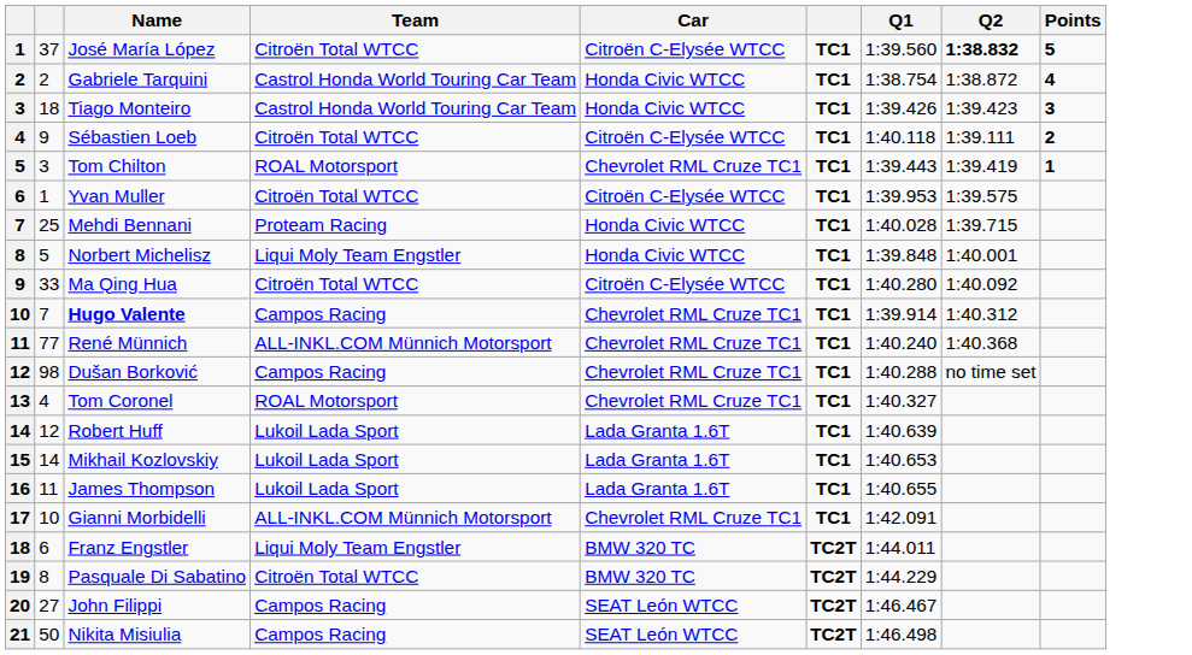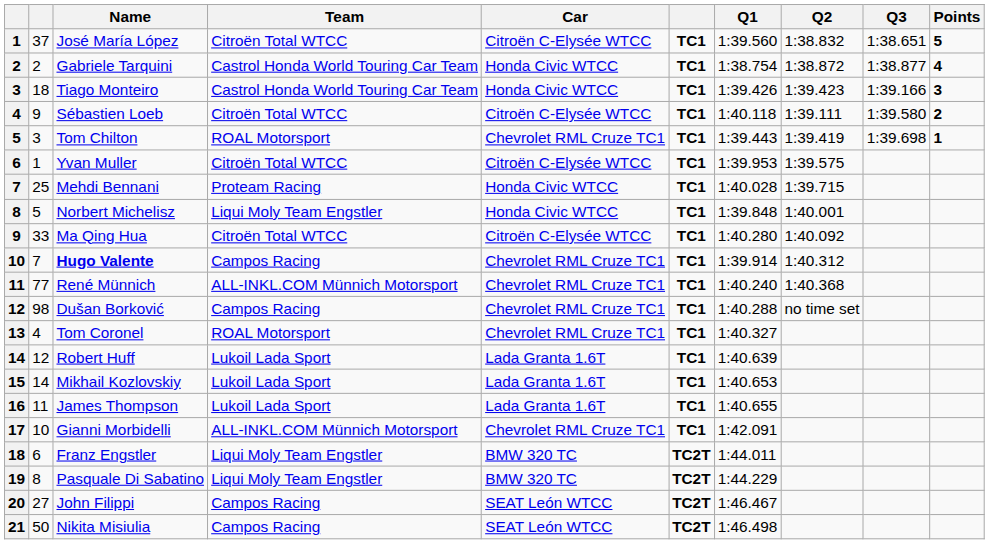 <table class="wikitable sortable" style="font-size: 95%;">
 <tr>
 <th></th>
 <th></th>
 <th>Name</th>
 <th>Team</th>
 <th>Car</th>
 <th></th>
 <th>Q1</th>
 <th>Q2</th>
+<th>Q3</th>
 <th>Points</th>
 </tr>
 <tr>
 <th>1</th>
 <td>37</td>
 <td> <a href='#'>José María López</a></td>
 <td><a href='#'>Citroën Total WTCC</a></td>
 <td><a href='#'>Citroën C-Elysée WTCC</a></td>
 <td align=center><strong><span>TC1</span></strong></td>
 <td>1:39.560</td>
-<td><strong>1:38.832</strong></td>
+<td>1:38.832</td>
+<td>1:38.651</td>
 <td><strong>5</strong></td>
 </tr>
 <tr>
 <th>2</th>
 <td>2</td>
 <td> <a href='#'>Gabriele Tarquini</a></td>
 <td><a href='#'>Castrol Honda World Touring Car Team</a></td>
 <td><a href='#'>Honda Civic WTCC</a></td>
 <td align=center><strong><span>TC1</span></strong></td>
 <td>1:38.754</td>
 <td>1:38.872</td>
+<td>1:38.877</td>
 <td><strong>4</strong></td>
 </tr>
 <tr>
 <th>3</th>
 <td>18</td>
 <td> <a href='#'>Tiago Monteiro</a></td>
 <td><a href='#'>Castrol Honda World Touring Car Team</a></td>
 <td><a href='#'>Honda Civic WTCC</a></td>
 <td align=center><strong><span>TC1</span></strong></td>
 <td>1:39.426</td>
 <td>1:39.423</td>
+<td>1:39.166</td>
 <td><strong>3</strong></td>
 </tr>
 <tr>
 <th>4</th>
 <td>9</td>
 <td> <a href='#'>Sébastien Loeb</a></td>
 <td><a href='#'>Citroën Total WTCC</a></td>
 <td><a href='#'>Citroën C-Elysée WTCC</a></td>
 <td align=center><strong><span>TC1</span></strong></td>
 <td>1:40.118</td>
 <td>1:39.111</td>
+<td>1:39.580</td>
 <td><strong>2</strong></td>
 </tr>
 <tr>
 <th>5</th>
 <td>3</td>
 <td> <a href='#'>Tom Chilton</a></td>
 <td><a href='#'>ROAL Motorsport</a></td>
 <td><a href='#'>Chevrolet RML Cruze TC1</a></td>
 <td align=center><strong><span>TC1</span></strong></td>
 <td>1:39.443</td>
 <td>1:39.419</td>
+<td>1:39.698</td>
 <td><strong>1</strong></td>
 </tr>
 <tr>
 <th>6</th>
 <td>1</td>
 <td> <a href='#'>Yvan Muller</a></td>
 <td><a href='#'>Citroën Total WTCC</a></td>
 <td><a href='#'>Citroën C-Elysée WTCC</a></td>
 <td align=center><strong><span>TC1</span></strong></td>
 <td>1:39.953</td>
 <td>1:39.575</td>
 <td></td>
+<td></td>
 </tr>
 <tr>
 <th>7</th>
 <td>25</td>
 <td> <a href='#'>Mehdi Bennani</a></td>
 <td><a href='#'>Proteam Racing</a></td>
 <td><a href='#'>Honda Civic WTCC</a></td>
 <td align=center><strong><span>TC1</span></strong></td>
 <td>1:40.028</td>
 <td>1:39.715</td>
+<td></td>
 <td></td>
 </tr>
 <tr>
 <th>8</th>
 <td>5</td>
 <td> <a href='#'>Norbert Michelisz</a></td>
 <td><a href='#'>Liqui Moly Team Engstler</a></td>
 <td><a href='#'>Honda Civic WTCC</a></td>
 <td align=center><strong><span>TC1</span></strong></td>
 <td>1:39.848</td>
 <td>1:40.001</td>
 <td></td>
+<td></td>
 </tr>
 <tr>
 <th>9</th>
 <td>33</td>
 <td> <a href='#'>Ma Qing Hua</a></td>
 <td><a href='#'>Citroën Total WTCC</a></td>
 <td><a href='#'>Citroën C-Elysée WTCC</a></td>
 <td align=center><strong><span>TC1</span></strong></td>
 <td>1:40.280</td>
 <td>1:40.092</td>
+<td></td>
 <td></td>
 </tr>
 <tr>
 <th>10</th>
 <td>7</td>
 <td> <strong><a href='#'>Hugo Valente</a></strong></td>
 <td><a href='#'>Campos Racing</a></td>
 <td><a href='#'>Chevrolet RML Cruze TC1</a></td>
 <td align=center><strong><span>TC1</span></strong></td>
 <td>1:39.914</td>
 <td>1:40.312</td>
 <td></td>
+<td></td>
 </tr>
 <tr>
 <th>11</th>
 <td>77</td>
 <td> <a href='#'>René Münnich</a></td>
 <td><a href='#'>ALL-INKL.COM Münnich Motorsport</a></td>
 <td><a href='#'>Chevrolet RML Cruze TC1</a></td>
 <td align=center><strong><span>TC1</span></strong></td>
 <td>1:40.240</td>
 <td>1:40.368</td>
+<td></td>
 <td></td>
 </tr>
 <tr>
 <th>12</th>
 <td>98</td>
 <td> <a href='#'>Dušan Borković</a></td>
 <td><a href='#'>Campos Racing</a></td>
 <td><a href='#'>Chevrolet RML Cruze TC1</a></td>
 <td align=center><strong><span>TC1</span></strong></td>
 <td>1:40.288</td>
 <td>no time set</td>
 <td></td>
+<td></td>
 </tr>
 <tr>
 <th>13</th>
 <td>4</td>
 <td> <a href='#'>Tom Coronel</a></td>
 <td><a href='#'>ROAL Motorsport</a></td>
 <td><a href='#'>Chevrolet RML Cruze TC1</a></td>
 <td align=center><strong><span>TC1</span></strong></td>
 <td>1:40.327</td>
+<td></td>
 <td></td>
 <td></td>
 </tr>
 <tr>
 <th>14</th>
 <td>12</td>
 <td> <a href='#'>Robert Huff</a></td>
 <td><a href='#'>Lukoil Lada Sport</a></td>
 <td><a href='#'>Lada Granta 1.6T</a></td>
 <td align=center><strong><span>TC1</span></strong></td>
 <td>1:40.639</td>
 <td></td>
 <td></td>
+<td></td>
 </tr>
 <tr>
 <th>15</th>
 <td>14</td>
 <td> <a href='#'>Mikhail Kozlovskiy</a></td>
 <td><a href='#'>Lukoil Lada Sport</a></td>
 <td><a href='#'>Lada Granta 1.6T</a></td>
 <td align=center><strong><span>TC1</span></strong></td>
 <td>1:40.653</td>
+<td></td>
 <td></td>
 <td></td>
 </tr>
 <tr>
 <th>16</th>
 <td>11</td>
 <td> <a href='#'>James Thompson</a></td>
 <td><a href='#'>Lukoil Lada Sport</a></td>
 <td><a href='#'>Lada Granta 1.6T</a></td>
 <td align=center><strong><span>TC1</span></strong></td>
 <td>1:40.655</td>
 <td></td>
 <td></td>
+<td></td>
 </tr>
 <tr>
 <th>17</th>
 <td>10</td>
 <td> <a href='#'>Gianni Morbidelli</a></td>
 <td><a href='#'>ALL-INKL.COM Münnich Motorsport</a></td>
 <td><a href='#'>Chevrolet RML Cruze TC1</a></td>
 <td align=center><strong><span>TC1</span></strong></td>
 <td>1:42.091</td>
+<td></td>
 <td></td>
 <td></td>
 </tr>
 <tr>
 <th>18</th>
 <td>6</td>
 <td> <a href='#'>Franz Engstler</a></td>
 <td><a href='#'>Liqui Moly Team Engstler</a></td>
 <td><a href='#'>BMW 320 TC</a></td>
 <td align=center><strong><span>TC2T</span></strong></td>
 <td>1:44.011</td>
 <td></td>
 <td></td>
+<td></td>
 </tr>
 <tr>
 <th>19</th>
 <td>8</td>
 <td> <a href='#'>Pasquale Di Sabatino</a></td>
-<td><a href='#'>Citroën Total WTCC</a></td>
+<td><a href='#'>Liqui Moly Team Engstler</a></td>
 <td><a href='#'>BMW 320 TC</a></td>
 <td align=center><strong><span>TC2T</span></strong></td>
 <td>1:44.229</td>
+<td></td>
 <td></td>
 <td></td>
 </tr>
 <tr>
 <th>20</th>
 <td>27</td>
 <td> <a href='#'>John Filippi</a></td>
 <td><a href='#'>Campos Racing</a></td>
 <td><a href='#'>SEAT León WTCC</a></td>
 <td align=center><strong><span>TC2T</span></strong></td>
 <td>1:46.467</td>
 <td></td>
 <td></td>
+<td></td>
 </tr>
 <tr>
 <th>21</th>
 <td>50</td>
 <td> <a href='#'>Nikita Misiulia</a></td>
 <td><a href='#'>Campos Racing</a></td>
 <td><a href='#'>SEAT León WTCC</a></td>
 <td align=center><strong><span>TC2T</span></strong></td>
 <td>1:46.498</td>
 <td></td>
 <td></td>
+<td></td>
 </tr>
 </table>
